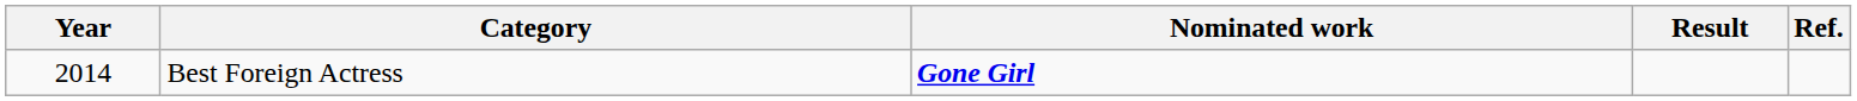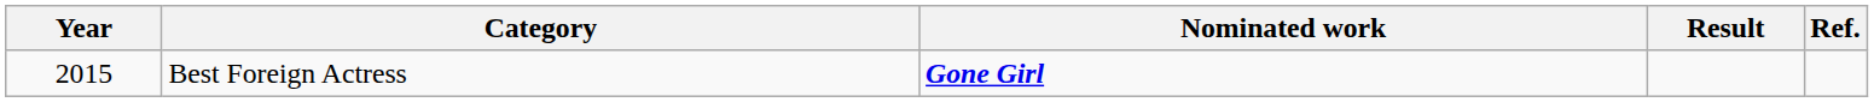 <table class=wikitable>
 <tr>
 <th scope="col" style="width:5em;">Year</th>
 <th scope="col" style="width:26em;">Category</th>
 <th scope="col" style="width:25em;">Nominated work</th>
 <th scope="col" style="width:5em;">Result</th>
 <th>Ref.</th>
 </tr>
 <tr>
-<td style="text-align:center;">2014</td>
+<td style="text-align:center;">2015</td>
 <td>Best Foreign Actress</td>
 <td><strong><em><a href='#'>Gone Girl</a></em></strong></td>
 <td></td>
 <td></td>
 </tr>
 </table>
